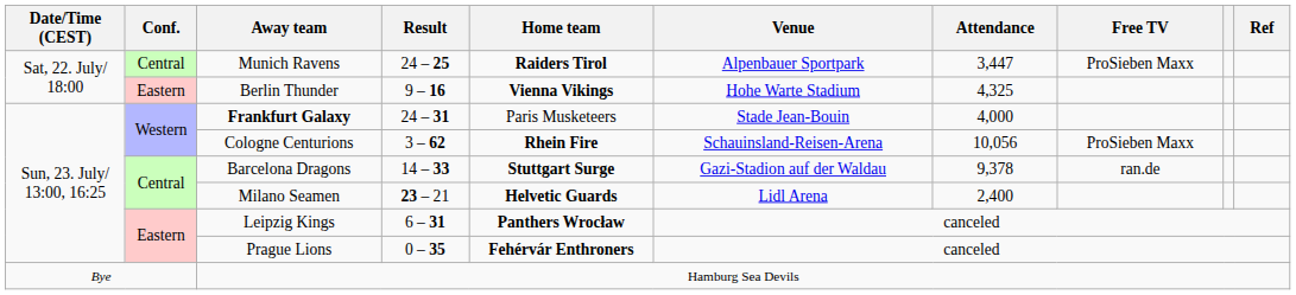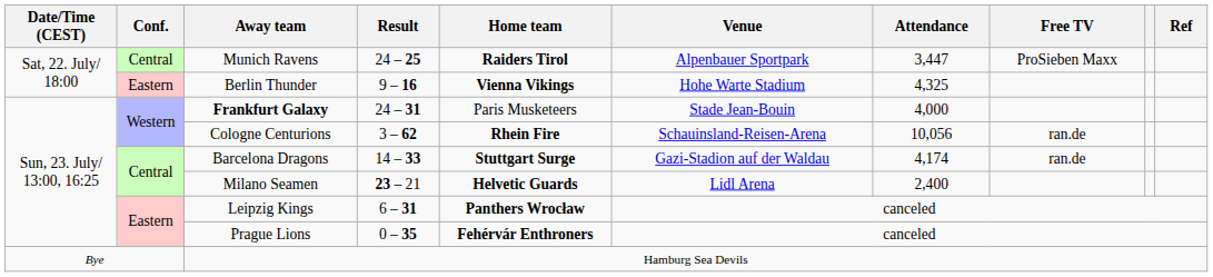 <table class="mw-collapsible wikitable" style="font-size:95%; text-align:center; width:80em">
 <tr>
 <th style="width:7em;">Date/Time (CEST)</th>
 <th style="width:4em;">Conf.</th>
 <th style="width:11em;">Away team</th>
 <th style="width:5em;">Result</th>
 <th style="width:11em;">Home team</th>
 <th>Venue</th>
 <th>Attendance</th>
 <th>Free TV</th>
 <th></th>
 <th style="width:3em;">Ref</th>
 </tr>
 <tr>
 <td rowspan="2">Sat, 22. July/<br>18:00</td>
 <td style="background:#CBFFBC">Central</td>
 <td>Munich Ravens</td>
 <td>24 – <strong>25</strong></td>
 <td><strong>Raiders Tirol</strong></td>
 <td><a href='#'>Alpenbauer Sportpark</a></td>
 <td>3,447</td>
 <td>ProSieben Maxx</td>
 <td></td>
 <td></td>
 </tr>
 <tr>
 <td style="background:#FFCBCB">Eastern</td>
 <td>Berlin Thunder</td>
 <td>9 – <strong>16</strong></td>
 <td><strong>Vienna Vikings</strong></td>
 <td><a href='#'>Hohe Warte Stadium</a></td>
 <td>4,325</td>
 <td></td>
 <td></td>
 <td></td>
 </tr>
 <tr>
 <td rowspan="6">Sun, 23. July/<br>13:00, 16:25</td>
 <td rowspan="2" style="background:#B3B7FF">Western</td>
 <td><strong>Frankfurt Galaxy</strong></td>
 <td>24 – <strong>31</strong></td>
 <td>Paris Musketeers</td>
 <td><a href='#'>Stade Jean-Bouin</a></td>
 <td>4,000</td>
 <td></td>
 <td></td>
 <td></td>
 </tr>
 <tr>
 <td>Cologne Centurions</td>
 <td>3 – <strong>62</strong></td>
 <td><strong>Rhein Fire</strong></td>
 <td><a href='#'>Schauinsland-Reisen-Arena</a></td>
 <td>10,056</td>
-<td>ProSieben Maxx</td>
+<td>ran.de</td>
 <td></td>
 <td></td>
 </tr>
 <tr>
 <td rowspan="2" style="background:#CBFFBC">Central</td>
 <td>Barcelona Dragons</td>
 <td>14 – <strong>33</strong></td>
 <td><strong>Stuttgart Surge</strong></td>
 <td><a href='#'>Gazi-Stadion auf der Waldau</a></td>
-<td>9,378</td>
+<td>4,174</td>
 <td>ran.de</td>
 <td></td>
 <td></td>
 </tr>
 <tr>
 <td>Milano Seamen</td>
 <td><strong>23</strong> – 21</td>
 <td><strong>Helvetic Guards</strong></td>
 <td><a href='#'>Lidl Arena</a></td>
 <td>2,400</td>
 <td></td>
 <td></td>
 <td></td>
 </tr>
 <tr>
 <td rowspan="2" style="background:#FFCBCB">Eastern</td>
 <td>Leipzig Kings</td>
 <td>6 – <strong>31</strong></td>
 <td><strong>Panthers Wrocław</strong></td>
 <td colspan="5">canceled</td>
 </tr>
 <tr>
 <td>Prague Lions</td>
 <td>0 – <strong>35</strong></td>
 <td><strong>Fehérvár Enthroners</strong></td>
 <td colspan="5">canceled</td>
 </tr>
 <tr>
 <td colspan="2"><em><small>Bye</small></em></td>
 <td colspan="8"><small>Hamburg Sea Devils</small></td>
 </tr>
 </table>
